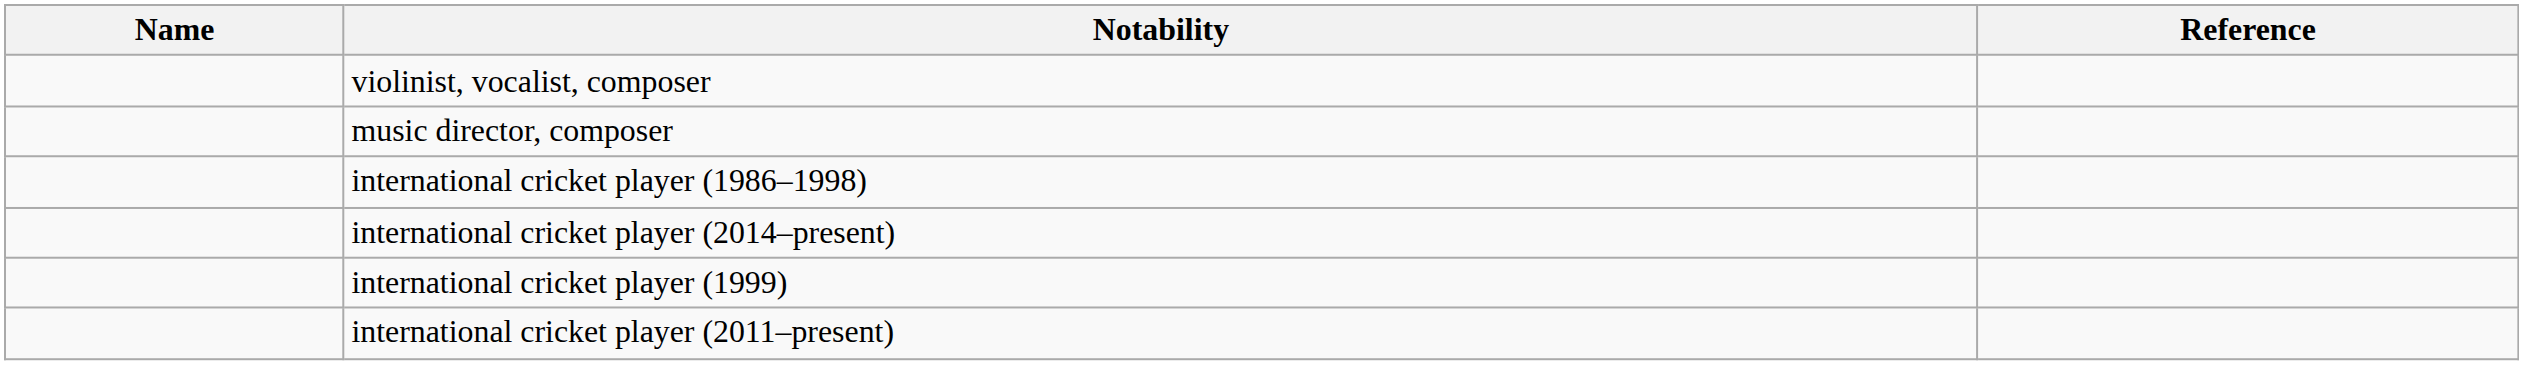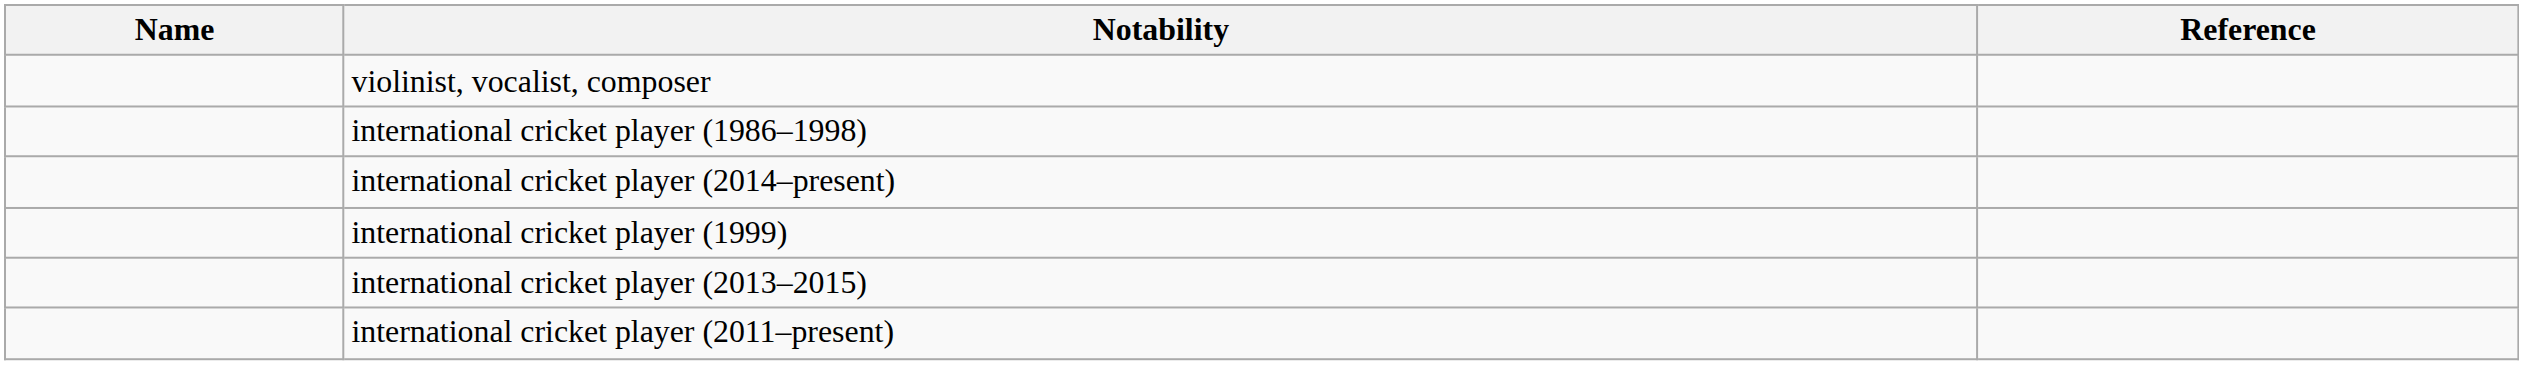 <table class="wikitable sortable" style="width:100%">
 <tr>
 <th style="width:*;">Name</th>
 <th style="width:65%;" class="unsortable">Notability</th>
 <th style="width:*;" class="unsortable">Reference</th>
 </tr>
 <tr>
 <td></td>
 <td>violinist, vocalist, composer</td>
-<td style="text-align:center;"></td>
-</tr>
-<tr>
-<td></td>
-<td>music director, composer</td>
 <td style="text-align:center;"></td>
 </tr>
 <tr>
 <td></td>
 <td>international cricket player (1986–1998)</td>
 <td style="text-align:center;"></td>
 </tr>
 <tr>
 <td></td>
 <td>international cricket player (2014–present)</td>
 <td style="text-align:center;"></td>
 </tr>
 <tr>
 <td></td>
 <td>international cricket player (1999)</td>
 <td style="text-align:center;"></td>
 </tr>
 <tr>
 <td></td>
+<td>international cricket player (2013–2015)</td>
+<td style="text-align:center;"></td>
+</tr>
+<tr>
+<td></td>
 <td>international cricket player (2011–present)</td>
 <td style="text-align:center;"></td>
 </tr>
 </table>
